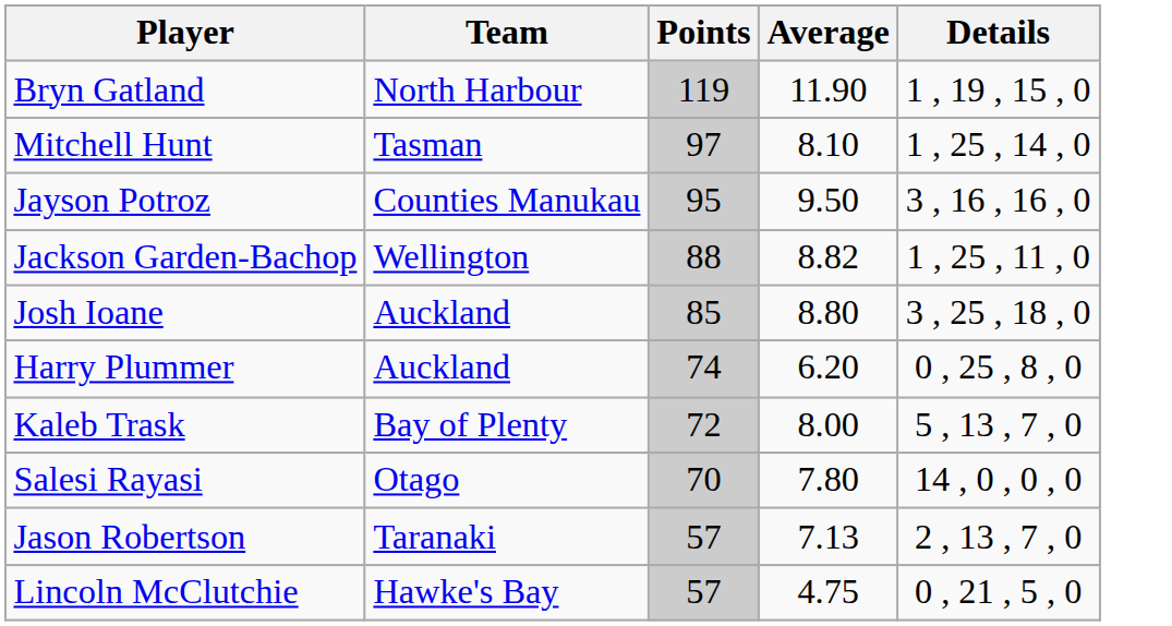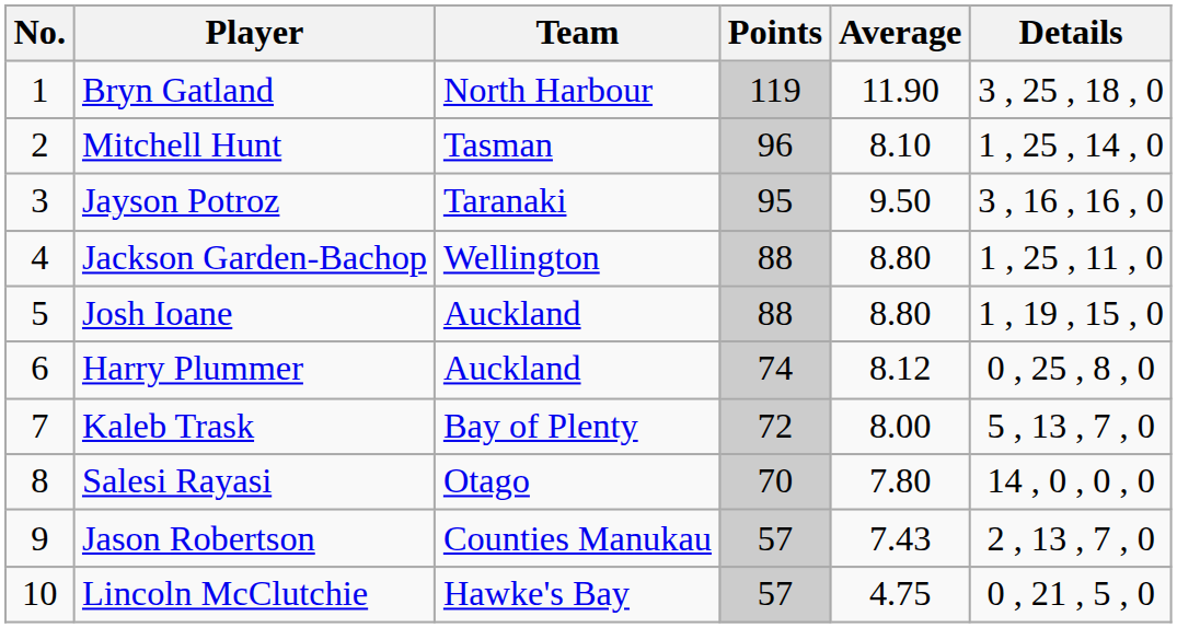 <table class="wikitable" style="text-align:center">
 <tr>
+<th>No.</th>
 <th>Player</th>
 <th>Team</th>
 <th>Points</th>
 <th>Average</th>
 <th>Details</th>
 </tr>
 <tr>
+<td>1</td>
 <td style="text-align:left"><a href='#'>Bryn Gatland</a></td>
 <td style="text-align:left"><a href='#'>North Harbour</a></td>
 <td style="background:#ccc">119</td>
 <td>11.90</td>
-<td>1 , 19 , 15 , 0 </td>
+<td>3 , 25 , 18 , 0 </td>
 </tr>
 <tr>
+<td>2</td>
 <td style="text-align:left"><a href='#'>Mitchell Hunt</a></td>
 <td style="text-align:left"><a href='#'>Tasman</a></td>
-<td style="background:#ccc">97</td>
+<td style="background:#ccc">96</td>
 <td>8.10</td>
 <td>1 , 25 , 14 , 0 </td>
 </tr>
 <tr>
+<td>3</td>
 <td style="text-align:left"><a href='#'>Jayson Potroz</a></td>
-<td style="text-align:left"><a href='#'>Counties Manukau</a></td>
+<td style="text-align:left"><a href='#'>Taranaki</a></td>
 <td style="background:#ccc">95</td>
 <td>9.50</td>
 <td>3 , 16 , 16 , 0 </td>
 </tr>
 <tr>
+<td>4</td>
 <td style="text-align:left"><a href='#'>Jackson Garden-Bachop</a></td>
 <td style="text-align:left"><a href='#'>Wellington</a></td>
 <td style="background:#ccc">88</td>
-<td>8.82</td>
+<td>8.80</td>
 <td>1 , 25 , 11 , 0 </td>
 </tr>
 <tr>
+<td>5</td>
 <td style="text-align:left"><a href='#'>Josh Ioane</a></td>
 <td style="text-align:left"><a href='#'>Auckland</a></td>
-<td style="background:#ccc">85</td>
+<td style="background:#ccc">88</td>
 <td>8.80</td>
-<td>3 , 25 , 18 , 0 </td>
+<td>1 , 19 , 15 , 0 </td>
 </tr>
 <tr>
+<td>6</td>
 <td style="text-align:left"><a href='#'>Harry Plummer</a></td>
 <td style="text-align:left"><a href='#'>Auckland</a></td>
 <td style="background:#ccc">74</td>
-<td>6.20</td>
+<td>8.12</td>
 <td>0 , 25 , 8 , 0 </td>
 </tr>
 <tr>
+<td>7</td>
 <td style="text-align:left"><a href='#'>Kaleb Trask</a></td>
 <td style="text-align:left"><a href='#'>Bay of Plenty</a></td>
 <td style="background:#ccc">72</td>
 <td>8.00</td>
 <td>5 , 13 , 7 , 0 </td>
 </tr>
 <tr>
+<td>8</td>
 <td style="text-align:left"><a href='#'>Salesi Rayasi</a></td>
 <td style="text-align:left"><a href='#'>Otago</a></td>
 <td style="background:#ccc">70</td>
 <td>7.80</td>
 <td>14 , 0 , 0 , 0 </td>
 </tr>
 <tr>
+<td>9</td>
 <td style="text-align:left"><a href='#'>Jason Robertson</a></td>
-<td style="text-align:left"><a href='#'>Taranaki</a></td>
+<td style="text-align:left"><a href='#'>Counties Manukau</a></td>
 <td style="background:#ccc">57</td>
-<td>7.13</td>
+<td>7.43</td>
 <td>2 , 13 , 7 , 0 </td>
 </tr>
 <tr>
+<td>10</td>
 <td style="text-align:left"><a href='#'>Lincoln McClutchie</a></td>
 <td style="text-align:left"><a href='#'>Hawke's Bay</a></td>
 <td style="background:#ccc">57</td>
 <td>4.75</td>
 <td>0 , 21 , 5 , 0 </td>
 </tr>
 </table>
